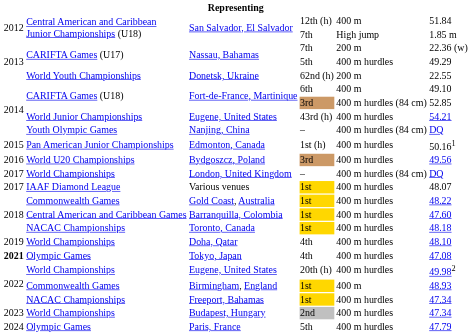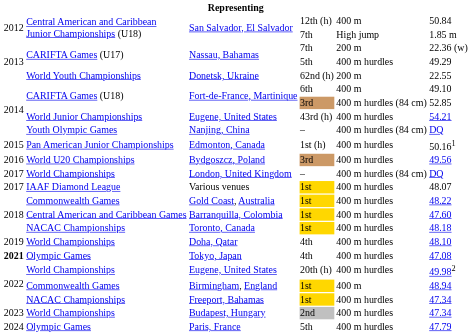 <table>
 <tr>
 <th colspan="6">Representing </th>
 </tr>
 <tr>
 <td rowspan=2>2012</td>
 <td rowspan=2><a href='#'>Central American and Caribbean<br>Junior Championships</a> (U18)</td>
 <td rowspan=2><a href='#'>San Salvador, El Salvador</a></td>
 <td>12th (h)</td>
 <td>400 m</td>
-<td>51.84</td>
+<td>50.84</td>
 </tr>
 <tr>
 <td>7th</td>
 <td>High jump</td>
 <td>1.85 m</td>
 </tr>
 <tr>
 <td rowspan=3>2013</td>
 <td rowspan=2><a href='#'>CARIFTA Games</a> (U17)</td>
 <td rowspan=2><a href='#'>Nassau, Bahamas</a></td>
 <td>7th</td>
 <td>200 m</td>
 <td>22.36 (w)</td>
 </tr>
 <tr>
 <td>5th</td>
 <td>400 m hurdles</td>
 <td>49.29</td>
 </tr>
 <tr>
 <td><a href='#'>World Youth Championships</a></td>
 <td><a href='#'>Donetsk, Ukraine</a></td>
 <td>62nd (h)</td>
 <td>200 m</td>
 <td>22.55</td>
 </tr>
 <tr>
 <td rowspan=4>2014</td>
 <td rowspan=2><a href='#'>CARIFTA Games</a> (U18)</td>
 <td rowspan=2><a href='#'>Fort-de-France, Martinique</a></td>
 <td>6th</td>
 <td>400 m</td>
 <td>49.10</td>
 </tr>
 <tr>
 <td bgcolor=cc9966>3rd</td>
 <td>400 m hurdles (84 cm)</td>
 <td>52.85</td>
 </tr>
 <tr>
 <td><a href='#'>World Junior Championships</a></td>
 <td><a href='#'>Eugene, United States</a></td>
 <td>43rd (h)</td>
 <td>400 m hurdles</td>
 <td><a href='#'>54.21</a></td>
 </tr>
 <tr>
 <td><a href='#'>Youth Olympic Games</a></td>
 <td><a href='#'>Nanjing, China</a></td>
 <td>–</td>
 <td>400 m hurdles (84 cm)</td>
 <td><a href='#'>DQ</a></td>
 </tr>
 <tr>
 <td>2015</td>
 <td><a href='#'>Pan American Junior Championships</a></td>
 <td><a href='#'>Edmonton, Canada</a></td>
 <td>1st (h)</td>
 <td>400 m hurdles</td>
 <td>50.16<sup>1</sup></td>
 </tr>
 <tr>
 <td>2016</td>
 <td><a href='#'>World U20 Championships</a></td>
 <td><a href='#'>Bydgoszcz, Poland</a></td>
 <td bgcolor=cc9966>3rd</td>
 <td>400 m hurdles</td>
 <td><a href='#'>49.56</a></td>
 </tr>
 <tr>
 <td>2017</td>
 <td><a href='#'>World Championships</a></td>
 <td><a href='#'>London, United Kingdom</a></td>
 <td>–</td>
 <td>400 m hurdles (84 cm)</td>
 <td><a href='#'>DQ</a></td>
 </tr>
 <tr>
 <td>2017</td>
 <td><a href='#'>IAAF Diamond League</a></td>
 <td>Various venues</td>
 <td style="background:gold;">1st</td>
 <td>400 m hurdles</td>
 <td>48.07</td>
 </tr>
 <tr>
 <td rowspan=3>2018</td>
 <td><a href='#'>Commonwealth Games</a></td>
 <td><a href='#'>Gold Coast</a>, <a href='#'>Australia</a></td>
 <td style="background:gold;">1st</td>
 <td>400 m hurdles</td>
 <td><a href='#'>48.22</a></td>
 </tr>
 <tr>
 <td><a href='#'>Central American and Caribbean Games</a></td>
 <td><a href='#'>Barranquilla, Colombia</a></td>
 <td bgcolor=gold>1st</td>
 <td>400 m hurdles</td>
 <td><a href='#'>47.60</a></td>
 </tr>
 <tr>
 <td><a href='#'>NACAC Championships</a></td>
 <td><a href='#'>Toronto, Canada</a></td>
 <td bgcolor=gold>1st</td>
 <td>400 m hurdles</td>
 <td><a href='#'>48.18</a></td>
 </tr>
 <tr>
 <td>2019</td>
 <td><a href='#'>World Championships</a></td>
 <td><a href='#'>Doha, Qatar</a></td>
 <td>4th</td>
 <td>400 m hurdles</td>
 <td><a href='#'>48.10</a></td>
 </tr>
 <tr>
 <td><strong>2021</strong></td>
 <td><a href='#'>Olympic Games</a></td>
 <td><a href='#'>Tokyo, Japan</a></td>
 <td>4th</td>
 <td>400 m hurdles</td>
 <td><a href='#'>47.08</a></td>
 </tr>
 <tr>
 <td rowspan=3>2022</td>
 <td><a href='#'>World Championships</a></td>
 <td><a href='#'>Eugene, United States</a></td>
 <td>20th (h)</td>
 <td>400 m hurdles</td>
 <td><a href='#'>49.98</a><sup>2</sup></td>
 </tr>
 <tr>
 <td><a href='#'>Commonwealth Games</a></td>
 <td><a href='#'>Birmingham</a>, <a href='#'>England</a></td>
 <td style="background:gold;">1st</td>
 <td>400 m</td>
-<td><a href='#'>48.93</a></td>
+<td><a href='#'>48.94</a></td>
 </tr>
 <tr>
 <td><a href='#'>NACAC Championships</a></td>
 <td><a href='#'>Freeport, Bahamas</a></td>
 <td bgcolor=gold>1st</td>
 <td>400 m hurdles</td>
 <td><a href='#'>47.34</a></td>
 </tr>
 <tr>
 <td>2023</td>
 <td><a href='#'>World Championships</a></td>
 <td><a href='#'>Budapest, Hungary</a></td>
 <td bgcolor=silver>2nd</td>
 <td>400 m hurdles</td>
 <td><a href='#'>47.34</a></td>
 </tr>
 <tr>
 <td>2024</td>
 <td><a href='#'>Olympic Games</a></td>
 <td><a href='#'>Paris, France</a></td>
 <td>5th</td>
 <td>400 m hurdles</td>
 <td><a href='#'>47.79</a></td>
 </tr>
 </table>
